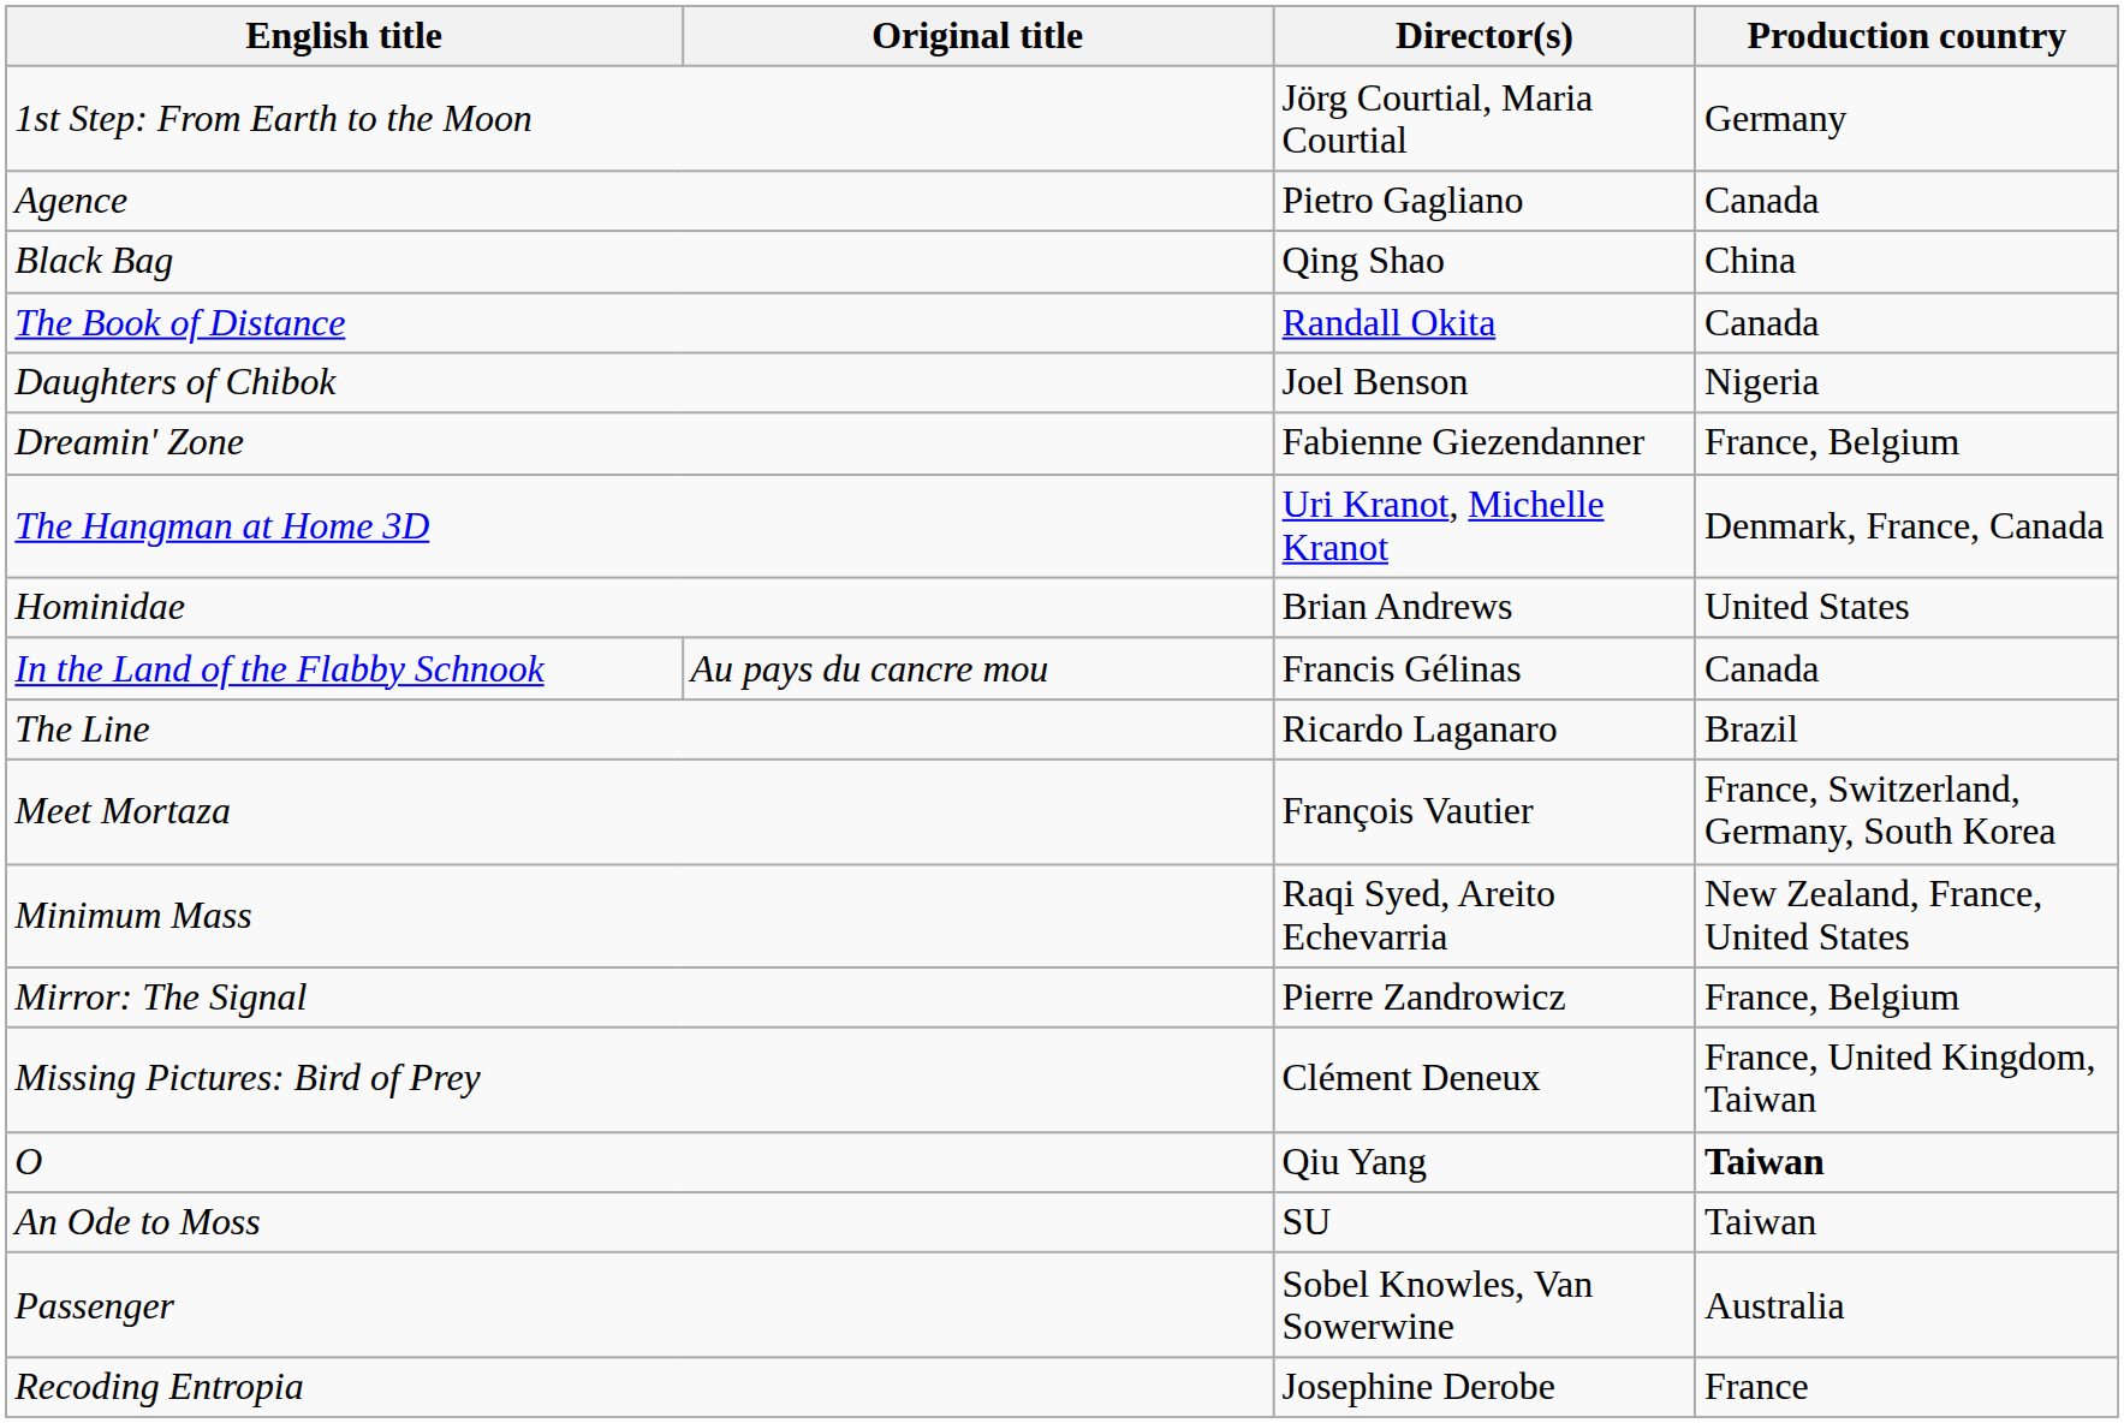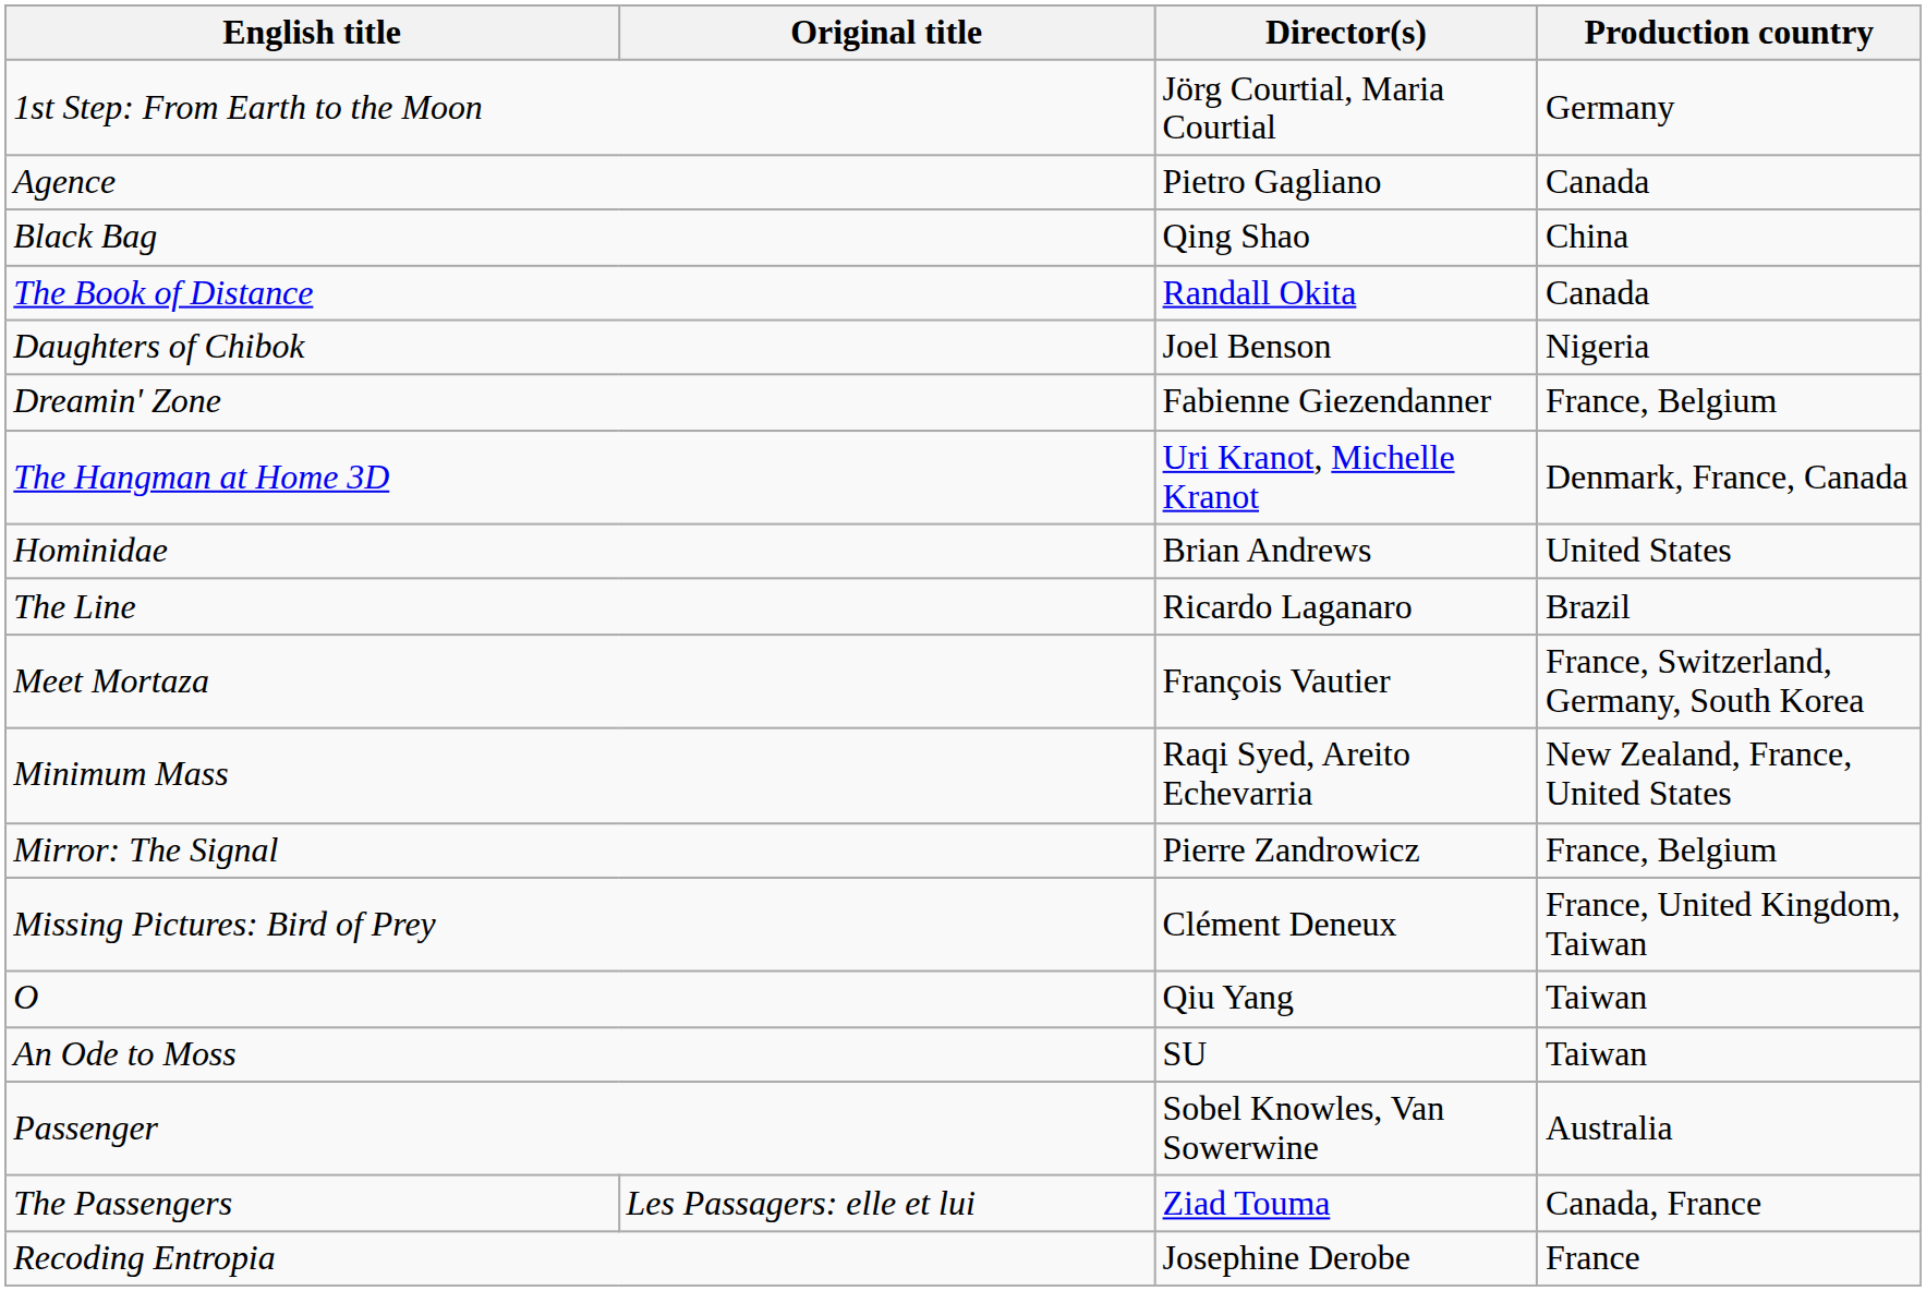 <table class="wikitable" width=100%>
 <tr>
 <th scope="col" width="32%">English title</th>
 <th scope="col" width="28%">Original title</th>
 <th scope="col" width="20%">Director(s)</th>
 <th scope="col" width="20%">Production country</th>
 </tr>
 <tr>
 <td colspan=2><em>1st Step: From Earth to the Moon</em></td>
 <td>Jörg Courtial, Maria Courtial</td>
 <td>Germany</td>
 </tr>
 <tr>
 <td colspan=2><em>Agence</em></td>
 <td>Pietro Gagliano</td>
 <td>Canada</td>
 </tr>
 <tr>
 <td colspan=2><em>Black Bag</em></td>
 <td>Qing Shao</td>
 <td>China</td>
 </tr>
 <tr>
 <td colspan=2><em><a href='#'>The Book of Distance</a></em></td>
 <td><a href='#'>Randall Okita</a></td>
 <td>Canada</td>
 </tr>
 <tr>
 <td colspan=2><em>Daughters of Chibok</em></td>
 <td>Joel Benson</td>
 <td>Nigeria</td>
 </tr>
 <tr>
 <td colspan=2><em>Dreamin' Zone</em></td>
 <td>Fabienne Giezendanner</td>
 <td>France, Belgium</td>
 </tr>
 <tr>
 <td colspan=2><em><a href='#'>The Hangman at Home 3D</a></em></td>
 <td><a href='#'>Uri Kranot</a>, <a href='#'>Michelle Kranot</a></td>
 <td>Denmark, France, Canada</td>
 </tr>
 <tr>
 <td colspan=2><em>Hominidae</em></td>
 <td>Brian Andrews</td>
 <td>United States</td>
 </tr>
 <tr>
-<td><em><a href='#'>In the Land of the Flabby Schnook</a></em></td>
-<td><em>Au pays du cancre mou</em></td>
-<td>Francis Gélinas</td>
-<td>Canada</td>
-</tr>
-<tr>
 <td colspan=2><em>The Line</em></td>
 <td>Ricardo Laganaro</td>
 <td>Brazil</td>
 </tr>
 <tr>
 <td colspan=2><em>Meet Mortaza</em></td>
 <td>François Vautier</td>
 <td>France, Switzerland, Germany, South Korea</td>
 </tr>
 <tr>
 <td colspan=2><em>Minimum Mass</em></td>
 <td>Raqi Syed, Areito Echevarria</td>
 <td>New Zealand, France, United States</td>
 </tr>
 <tr>
 <td colspan=2><em>Mirror: The Signal</em></td>
 <td>Pierre Zandrowicz</td>
 <td>France, Belgium</td>
 </tr>
 <tr>
 <td colspan=2><em>Missing Pictures: Bird of Prey</em></td>
 <td>Clément Deneux</td>
 <td>France, United Kingdom, Taiwan</td>
 </tr>
 <tr>
 <td colspan=2><em>O</em></td>
 <td>Qiu Yang</td>
-<td><strong>Taiwan</strong></td>
+<td>Taiwan</td>
 </tr>
 <tr>
 <td colspan=2><em>An Ode to Moss</em></td>
 <td>SU</td>
 <td>Taiwan</td>
 </tr>
 <tr>
 <td colspan=2><em>Passenger</em></td>
 <td>Sobel Knowles, Van Sowerwine</td>
 <td>Australia</td>
 </tr>
 <tr>
+<td><em>The Passengers</em></td>
+<td><em>Les Passagers: elle et lui</em></td>
+<td><a href='#'>Ziad Touma</a></td>
+<td>Canada, France</td>
+</tr>
+<tr>
 <td colspan=2><em>Recoding Entropia</em></td>
 <td>Josephine Derobe</td>
 <td>France</td>
 </tr>
 </table>
